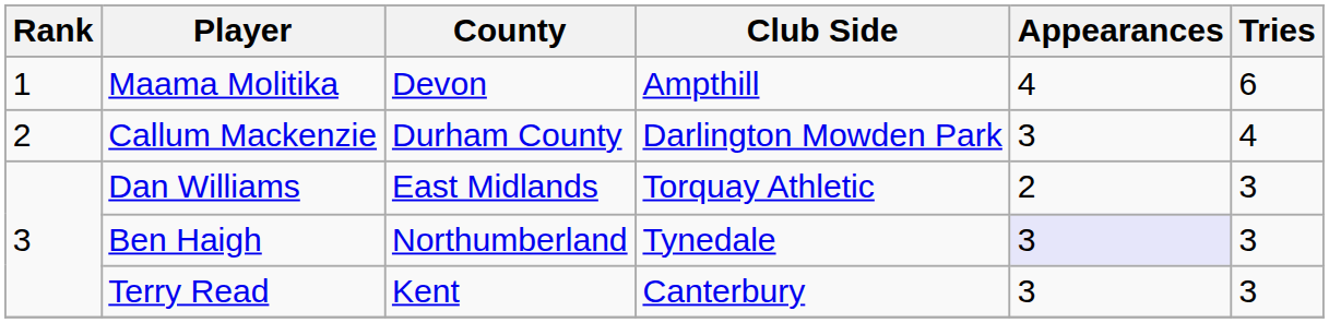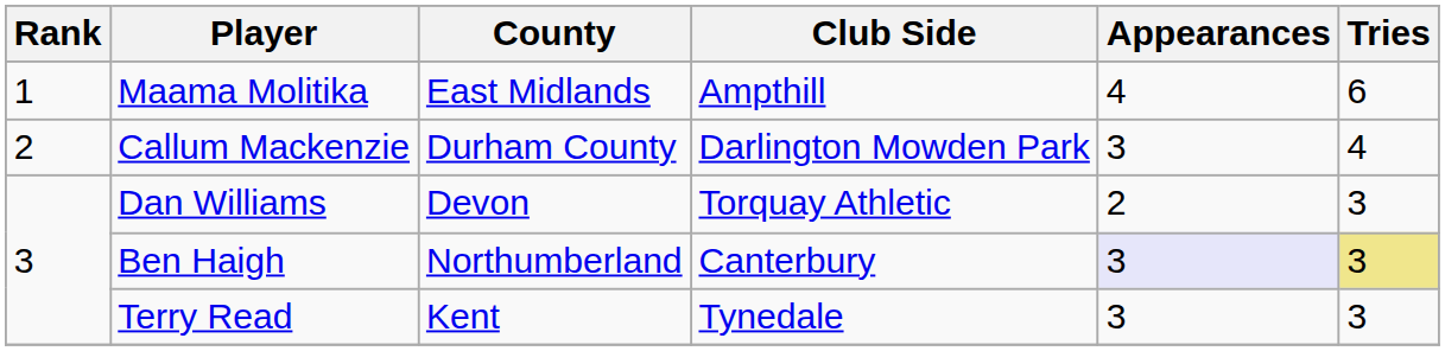 <table class="wikitable">
 <tr>
 <th>Rank</th>
 <th>Player</th>
 <th>County</th>
 <th>Club Side</th>
 <th>Appearances</th>
 <th>Tries</th>
 </tr>
 <tr>
 <td>1</td>
 <td> <a href='#'>Maama Molitika</a></td>
-<td><a href='#'>Devon</a></td>
+<td><a href='#'>East Midlands</a></td>
 <td><a href='#'>Ampthill</a></td>
 <td>4</td>
 <td>6</td>
 </tr>
 <tr>
 <td>2</td>
 <td> <a href='#'>Callum Mackenzie</a></td>
 <td><a href='#'>Durham County</a></td>
 <td><a href='#'>Darlington Mowden Park</a></td>
 <td>3</td>
 <td>4</td>
 </tr>
 <tr>
 <td rowspan=3>3</td>
 <td> <a href='#'>Dan Williams</a></td>
-<td><a href='#'>East Midlands</a></td>
+<td><a href='#'>Devon</a></td>
 <td><a href='#'>Torquay Athletic</a></td>
 <td>2</td>
 <td>3</td>
 </tr>
 <tr>
 <td> <a href='#'>Ben Haigh</a></td>
 <td><a href='#'>Northumberland</a></td>
-<td><a href='#'>Tynedale</a></td>
+<td><a href='#'>Canterbury</a></td>
 <td style="background: lavender;">3</td>
-<td>3</td>
+<td style="background: khaki;">3</td>
 </tr>
 <tr>
 <td> <a href='#'>Terry Read</a></td>
 <td><a href='#'>Kent</a></td>
-<td><a href='#'>Canterbury</a></td>
+<td><a href='#'>Tynedale</a></td>
 <td>3</td>
 <td>3</td>
 </tr>
 <tr>
 </tr>
 </table>
